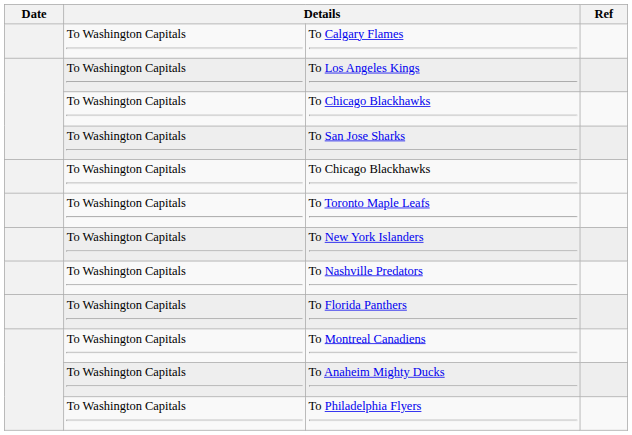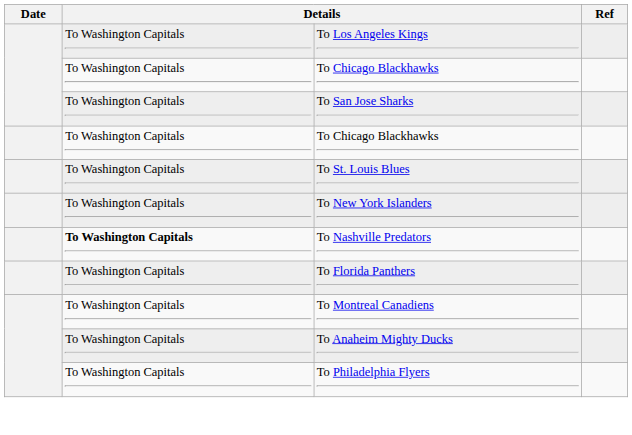 <table class="wikitable plainrowheaders" style="width: 50em;">
 <tr>
 <th scope="col">Date</th>
 <th scope="col" colspan="2">Details</th>
 <th scope="col">Ref</th>
-</tr>
-<tr>
-<th scope="row"></th>
-<td valign="top">To Washington Capitals <hr> </td>
-<td valign="top">To <a href='#'>Calgary Flames</a> <hr> </td>
-<td></td>
 </tr>
 <tr bgcolor="#eeeeee">
 <th scope="row" rowspan=3></th>
 <td valign="top">To Washington Capitals <hr> </td>
 <td valign="top">To <a href='#'>Los Angeles Kings</a> <hr> </td>
 <td></td>
 </tr>
 <tr>
 <td valign="top">To Washington Capitals <hr> </td>
 <td valign="top">To <a href='#'>Chicago Blackhawks</a> <hr> </td>
 <td></td>
 </tr>
 <tr bgcolor="#eeeeee">
 <td valign="top">To Washington Capitals <hr> </td>
 <td valign="top">To <a href='#'>San Jose Sharks</a> <hr> </td>
 <td></td>
 </tr>
 <tr>
 <th scope="row"></th>
 <td valign="top">To Washington Capitals <hr> </td>
 <td valign="top">To Chicago Blackhawks <hr> </td>
 <td></td>
 </tr>
-<tr>
+<tr bgcolor="#eeeeee">
 <th scope="row"></th>
 <td valign="top">To Washington Capitals <hr> </td>
-<td valign="top">To <a href='#'>Toronto Maple Leafs</a> <hr> </td>
+<td valign="top">To <a href='#'>St. Louis Blues</a> <hr> </td>
 <td></td>
 </tr>
 <tr bgcolor="#eeeeee">
 <th scope="row"></th>
 <td valign="top">To Washington Capitals <hr> </td>
 <td valign="top">To <a href='#'>New York Islanders</a> <hr> </td>
 <td></td>
 </tr>
 <tr>
 <th scope="row"></th>
-<td valign="top">To Washington Capitals <hr> </td>
+<td valign="top"><strong>To Washington Capitals <hr> </strong></td>
 <td valign="top">To <a href='#'>Nashville Predators</a> <hr> </td>
 <td></td>
 </tr>
 <tr bgcolor="#eeeeee">
 <th scope="row"></th>
 <td valign="top">To Washington Capitals <hr> </td>
 <td valign="top">To <a href='#'>Florida Panthers</a> <hr> </td>
 <td></td>
 </tr>
 <tr>
 <th scope="row" rowspan=3></th>
 <td valign="top">To Washington Capitals <hr> </td>
 <td valign="top">To <a href='#'>Montreal Canadiens</a> <hr> </td>
 <td></td>
 </tr>
 <tr bgcolor="#eeeeee">
 <td valign="top">To Washington Capitals <hr> </td>
 <td valign="top">To <a href='#'>Anaheim Mighty Ducks</a> <hr> </td>
 <td></td>
 </tr>
 <tr>
 <td valign="top">To Washington Capitals <hr> </td>
 <td valign="top">To <a href='#'>Philadelphia Flyers</a> <hr> </td>
 <td></td>
 </tr>
 </table>
